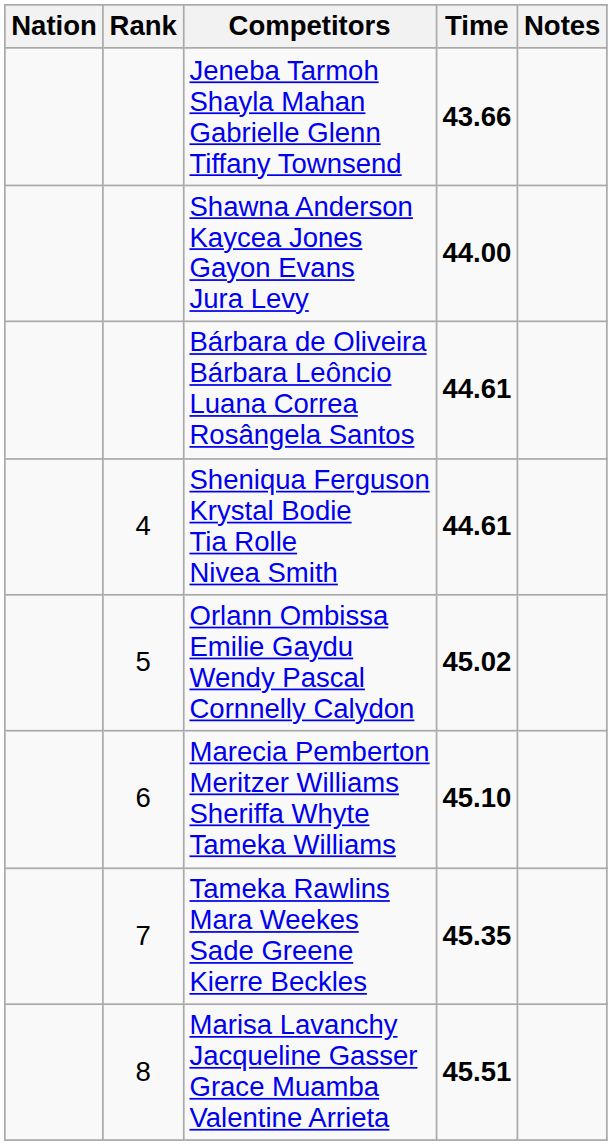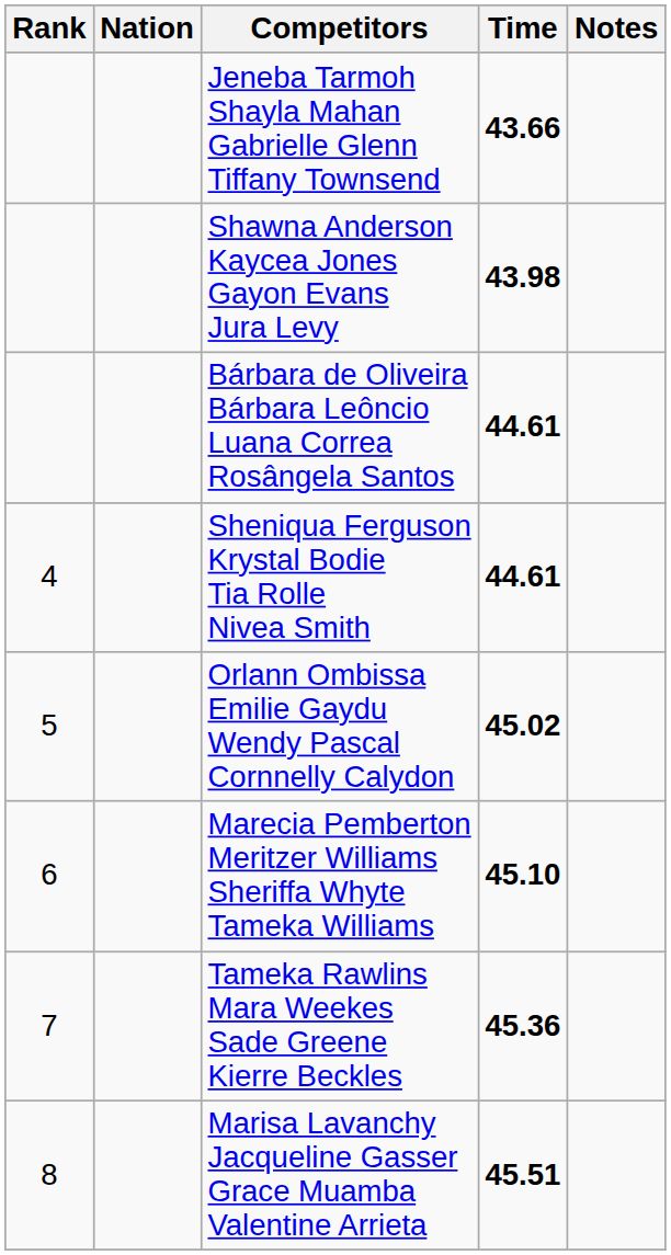 <table class="wikitable sortable" style="text-align:center">
 <tr>
+<th>Rank</th>
 <th>Nation</th>
-<th>Rank</th>
 <th>Competitors</th>
 <th>Time</th>
 <th>Notes</th>
 </tr>
 <tr>
+<td></td>
 <td align=left></td>
-<td></td>
 <td align=left><a href='#'>Jeneba Tarmoh</a><br><a href='#'>Shayla Mahan</a><br><a href='#'>Gabrielle Glenn</a><br><a href='#'>Tiffany Townsend</a></td>
 <td><strong>43.66</strong></td>
 <td></td>
 </tr>
 <tr>
+<td></td>
 <td align=left></td>
-<td></td>
 <td align=left><a href='#'>Shawna Anderson</a><br><a href='#'>Kaycea Jones</a><br><a href='#'>Gayon Evans</a><br><a href='#'>Jura Levy</a></td>
-<td><strong>44.00</strong></td>
+<td><strong>43.98</strong></td>
 <td></td>
 </tr>
 <tr>
+<td></td>
 <td align=left></td>
-<td></td>
 <td align=left><a href='#'>Bárbara de Oliveira</a><br><a href='#'>Bárbara Leôncio</a><br><a href='#'>Luana Correa</a><br><a href='#'>Rosângela Santos</a></td>
 <td><strong>44.61</strong></td>
 <td></td>
 </tr>
 <tr>
+<td>4</td>
 <td align=left></td>
-<td>4</td>
 <td align=left><a href='#'>Sheniqua Ferguson</a><br><a href='#'>Krystal Bodie</a><br><a href='#'>Tia Rolle</a><br><a href='#'>Nivea Smith</a></td>
 <td><strong>44.61</strong></td>
 <td></td>
 </tr>
 <tr>
+<td>5</td>
 <td align=left></td>
-<td>5</td>
 <td align=left><a href='#'>Orlann Ombissa</a><br><a href='#'>Emilie Gaydu</a><br><a href='#'>Wendy Pascal</a><br><a href='#'>Cornnelly Calydon</a></td>
 <td><strong>45.02</strong></td>
 <td></td>
 </tr>
 <tr>
+<td>6</td>
 <td align=left></td>
-<td>6</td>
 <td align=left><a href='#'>Marecia Pemberton</a><br><a href='#'>Meritzer Williams</a><br><a href='#'>Sheriffa Whyte</a><br><a href='#'>Tameka Williams</a></td>
 <td><strong>45.10</strong></td>
 <td></td>
 </tr>
 <tr>
+<td>7</td>
 <td align=left></td>
-<td>7</td>
 <td align=left><a href='#'>Tameka Rawlins</a><br><a href='#'>Mara Weekes</a><br><a href='#'>Sade Greene</a><br><a href='#'>Kierre Beckles</a></td>
-<td><strong>45.35</strong></td>
+<td><strong>45.36</strong></td>
 <td></td>
 </tr>
 <tr>
+<td>8</td>
 <td align=left></td>
-<td>8</td>
 <td align=left><a href='#'>Marisa Lavanchy</a><br><a href='#'>Jacqueline Gasser</a><br><a href='#'>Grace Muamba</a><br><a href='#'>Valentine Arrieta</a></td>
 <td><strong>45.51</strong></td>
 <td></td>
 </tr>
 </table>
